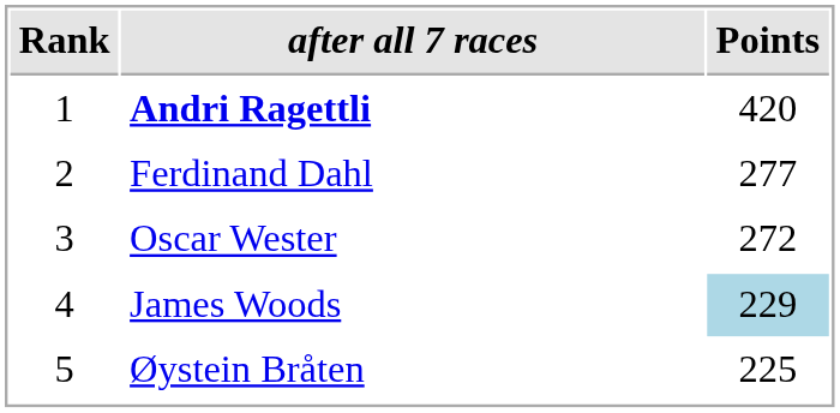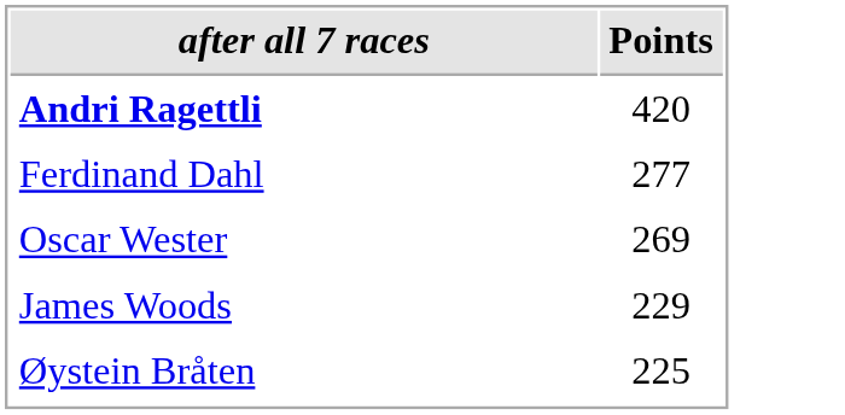 <table cellspacing="1" cellpadding="3" style="border:1px solid #aaa; font-size:86%;">
 <tr style="background:#e4e4e4;">
-<th style="border-bottom:1px solid #aaa; width:10px;">Rank</th>
 <th style="border-bottom:1px solid #aaa; width:200px;"><em>after all 7 races</em></th>
 <th style="border-bottom:1px solid #aaa; width:20px;">Points</th>
 </tr>
 <tr>
-<td align=center>1</td>
 <td><strong> <a href='#'>Andri Ragettli</a></strong></td>
 <td align=center>420</td>
 </tr>
 <tr>
-<td align=center>2</td>
 <td> <a href='#'>Ferdinand Dahl</a></td>
 <td align=center>277</td>
 </tr>
 <tr>
-<td align=center>3</td>
 <td> <a href='#'>Oscar Wester</a></td>
-<td align=center>272</td>
+<td align=center>269</td>
 </tr>
 <tr>
-<td align=center>4</td>
 <td> <a href='#'>James Woods</a></td>
-<td align=center style="background: lightblue;">229</td>
+<td align=center>229</td>
 </tr>
 <tr>
-<td align=center>5</td>
 <td> <a href='#'>Øystein Bråten</a></td>
 <td align=center>225</td>
 </tr>
 </table>
